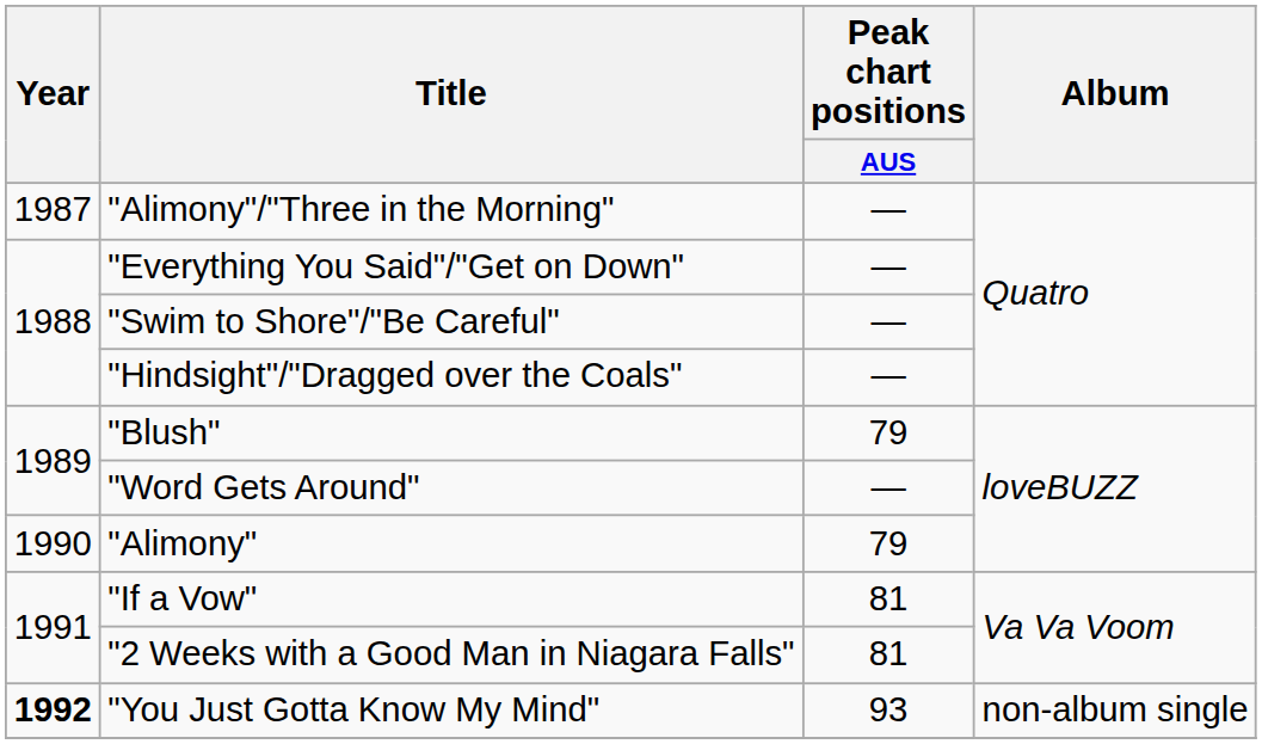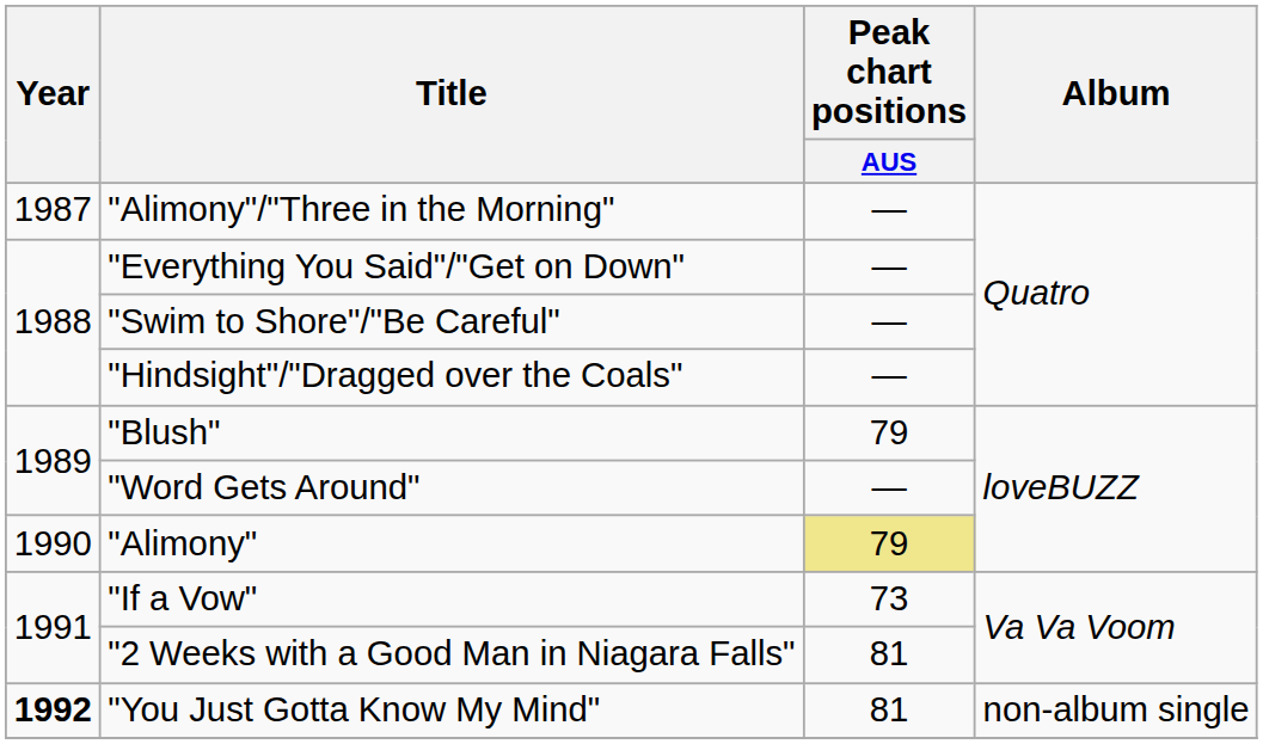 <table class="wikitable plainrowheaders">
 <tr>
 <th rowspan="2" width="1em">Year</th>
 <th rowspan="2">Title</th>
 <th colspan="1">Peak chart positions</th>
 <th rowspan="2">Album</th>
 </tr>
 <tr>
 <th style="width:3em;font-size:75%"><a href='#'>AUS</a><br></th>
 </tr>
 <tr>
 <td>1987</td>
 <td>"Alimony"/"Three in the Morning"</td>
 <td align="center">—</td>
 <td rowspan="4"><em>Quatro</em></td>
 </tr>
 <tr>
 <td rowspan="3">1988</td>
 <td>"Everything You Said"/"Get on Down"</td>
 <td align="center">—</td>
 </tr>
 <tr>
 <td>"Swim to Shore"/"Be Careful"</td>
 <td align="center">—</td>
 </tr>
 <tr>
 <td>"Hindsight"/"Dragged over the Coals"</td>
 <td align="center">—</td>
 </tr>
 <tr>
 <td rowspan="2">1989</td>
 <td>"Blush"</td>
 <td align="center">79</td>
 <td rowspan="3"><em>loveBUZZ</em></td>
 </tr>
 <tr>
 <td>"Word Gets Around"</td>
 <td align="center">—</td>
 </tr>
 <tr>
 <td>1990</td>
 <td>"Alimony" </td>
-<td align="center">79</td>
+<td align="center" style="background: khaki;">79</td>
 </tr>
 <tr>
 <td rowspan="2">1991</td>
 <td>"If a Vow"</td>
-<td align="center">81</td>
+<td align="center">73</td>
 <td rowspan="2"><em>Va Va Voom</em></td>
 </tr>
 <tr>
 <td>"2 Weeks with a Good Man in Niagara Falls"</td>
 <td align="center">81</td>
 </tr>
 <tr>
 <td><strong>1992</strong></td>
 <td>"You Just Gotta Know My Mind"</td>
-<td align="center">93</td>
+<td align="center">81</td>
 <td>non-album single</td>
 </tr>
 <tr>
 </tr>
 </table>
